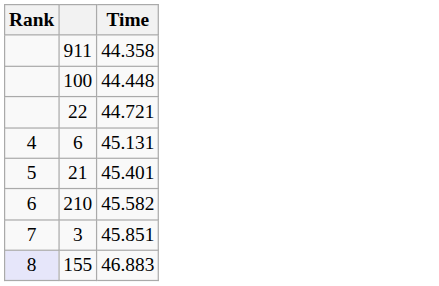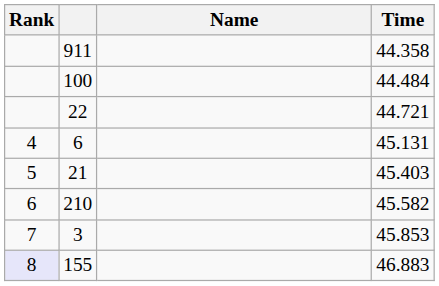 <table class="sortable wikitable" style="text-align:center;">
 <tr>
 <th width="30">Rank</th>
 <th width="20"></th>
+<th width="220">Name</th>
 <th width="30">Time</th>
 </tr>
 <tr>
 <td></td>
 <td>911</td>
+<td align="left"></td>
 <td>44.358</td>
 </tr>
 <tr>
 <td></td>
 <td>100</td>
-<td>44.448</td>
+<td align="left"></td>
+<td>44.484</td>
 </tr>
 <tr>
 <td></td>
 <td>22</td>
+<td align="left"></td>
 <td>44.721</td>
 </tr>
 <tr>
 <td>4</td>
 <td>6</td>
+<td align="left"></td>
 <td>45.131</td>
 </tr>
 <tr>
 <td>5</td>
 <td>21</td>
-<td>45.401</td>
+<td align="left"></td>
+<td>45.403</td>
 </tr>
 <tr>
 <td>6</td>
 <td>210</td>
+<td align="left"></td>
 <td>45.582</td>
 </tr>
 <tr>
 <td>7</td>
 <td>3</td>
-<td>45.851</td>
+<td align="left"></td>
+<td>45.853</td>
 </tr>
 <tr>
 <td style="background: lavender;">8</td>
 <td>155</td>
+<td align="left"></td>
 <td>46.883</td>
 </tr>
 </table>
